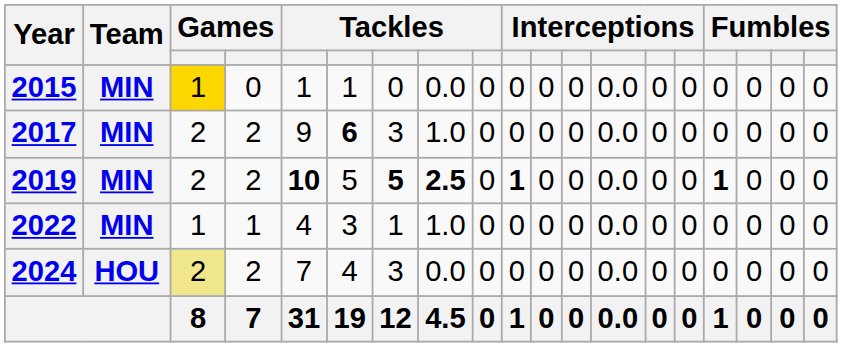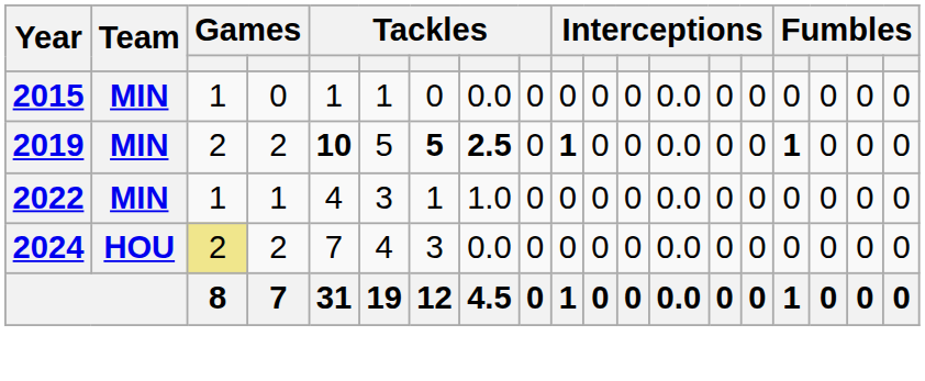 <table class="wikitable" style="text-align:center;">
 <tr>
 <th rowspan="2">Year</th>
 <th rowspan="2">Team</th>
 <th colspan="2">Games</th>
 <th colspan="5">Tackles</th>
 <th colspan="6">Interceptions</th>
 <th colspan="4">Fumbles</th>
 </tr>
 <tr>
 <th></th>
 <th></th>
 <th></th>
 <th></th>
 <th></th>
 <th></th>
 <th></th>
 <th></th>
 <th></th>
 <th></th>
 <th></th>
 <th></th>
 <th></th>
 <th></th>
 <th></th>
 <th></th>
 <th></th>
 </tr>
 <tr>
 <th><a href='#'>2015</a></th>
 <th><a href='#'>MIN</a></th>
-<td style="background: gold;">1</td>
+<td>1</td>
 <td>0</td>
 <td>1</td>
 <td>1</td>
 <td>0</td>
 <td>0.0</td>
-<td>0</td>
-<td>0</td>
-<td>0</td>
-<td>0</td>
-<td>0.0</td>
-<td>0</td>
-<td>0</td>
-<td>0</td>
-<td>0</td>
-<td>0</td>
-<td>0</td>
-</tr>
-<tr>
-<th><a href='#'>2017</a></th>
-<th><a href='#'>MIN</a></th>
-<td>2</td>
-<td>2</td>
-<td>9</td>
-<td><strong>6</strong></td>
-<td>3</td>
-<td>1.0</td>
 <td>0</td>
 <td>0</td>
 <td>0</td>
 <td>0</td>
 <td>0.0</td>
 <td>0</td>
 <td>0</td>
 <td>0</td>
 <td>0</td>
 <td>0</td>
 <td>0</td>
 </tr>
 <tr>
 <th><a href='#'>2019</a></th>
 <th><a href='#'>MIN</a></th>
 <td>2</td>
 <td>2</td>
 <td><strong>10</strong></td>
 <td>5</td>
 <td><strong>5</strong></td>
 <td><strong>2.5</strong></td>
 <td>0</td>
 <td><strong>1</strong></td>
 <td>0</td>
 <td>0</td>
 <td>0.0</td>
 <td>0</td>
 <td>0</td>
 <td><strong>1</strong></td>
 <td>0</td>
 <td>0</td>
 <td>0</td>
 </tr>
 <tr>
 <th><a href='#'>2022</a></th>
 <th><a href='#'>MIN</a></th>
 <td>1</td>
 <td>1</td>
 <td>4</td>
 <td>3</td>
 <td>1</td>
 <td>1.0</td>
 <td>0</td>
 <td>0</td>
 <td>0</td>
 <td>0</td>
 <td>0.0</td>
 <td>0</td>
 <td>0</td>
 <td>0</td>
 <td>0</td>
 <td>0</td>
 <td>0</td>
 </tr>
 <tr>
 <th><a href='#'>2024</a></th>
 <th><a href='#'>HOU</a></th>
 <td style="background: khaki;">2</td>
 <td>2</td>
 <td>7</td>
 <td>4</td>
 <td>3</td>
 <td>0.0</td>
 <td>0</td>
 <td>0</td>
 <td>0</td>
 <td>0</td>
 <td>0.0</td>
 <td>0</td>
 <td>0</td>
 <td>0</td>
 <td>0</td>
 <td>0</td>
 <td>0</td>
 </tr>
 <tr>
 <th colspan="2"></th>
 <th>8</th>
 <th>7</th>
 <th>31</th>
 <th>19</th>
 <th>12</th>
 <th>4.5</th>
 <th>0</th>
 <th>1</th>
 <th>0</th>
 <th>0</th>
 <th>0.0</th>
 <th>0</th>
 <th>0</th>
 <th>1</th>
 <th>0</th>
 <th>0</th>
 <th>0</th>
 </tr>
 </table>
